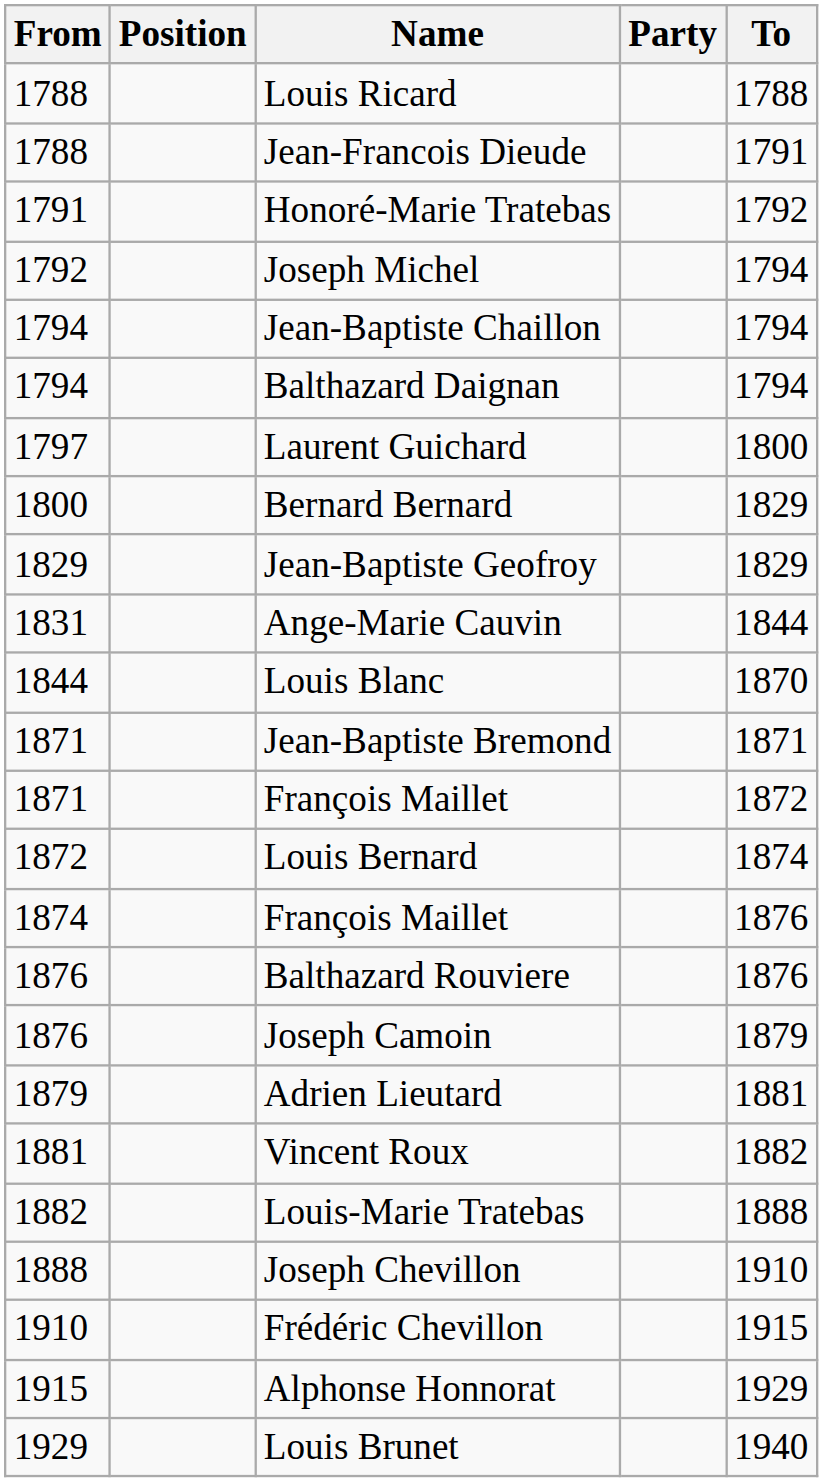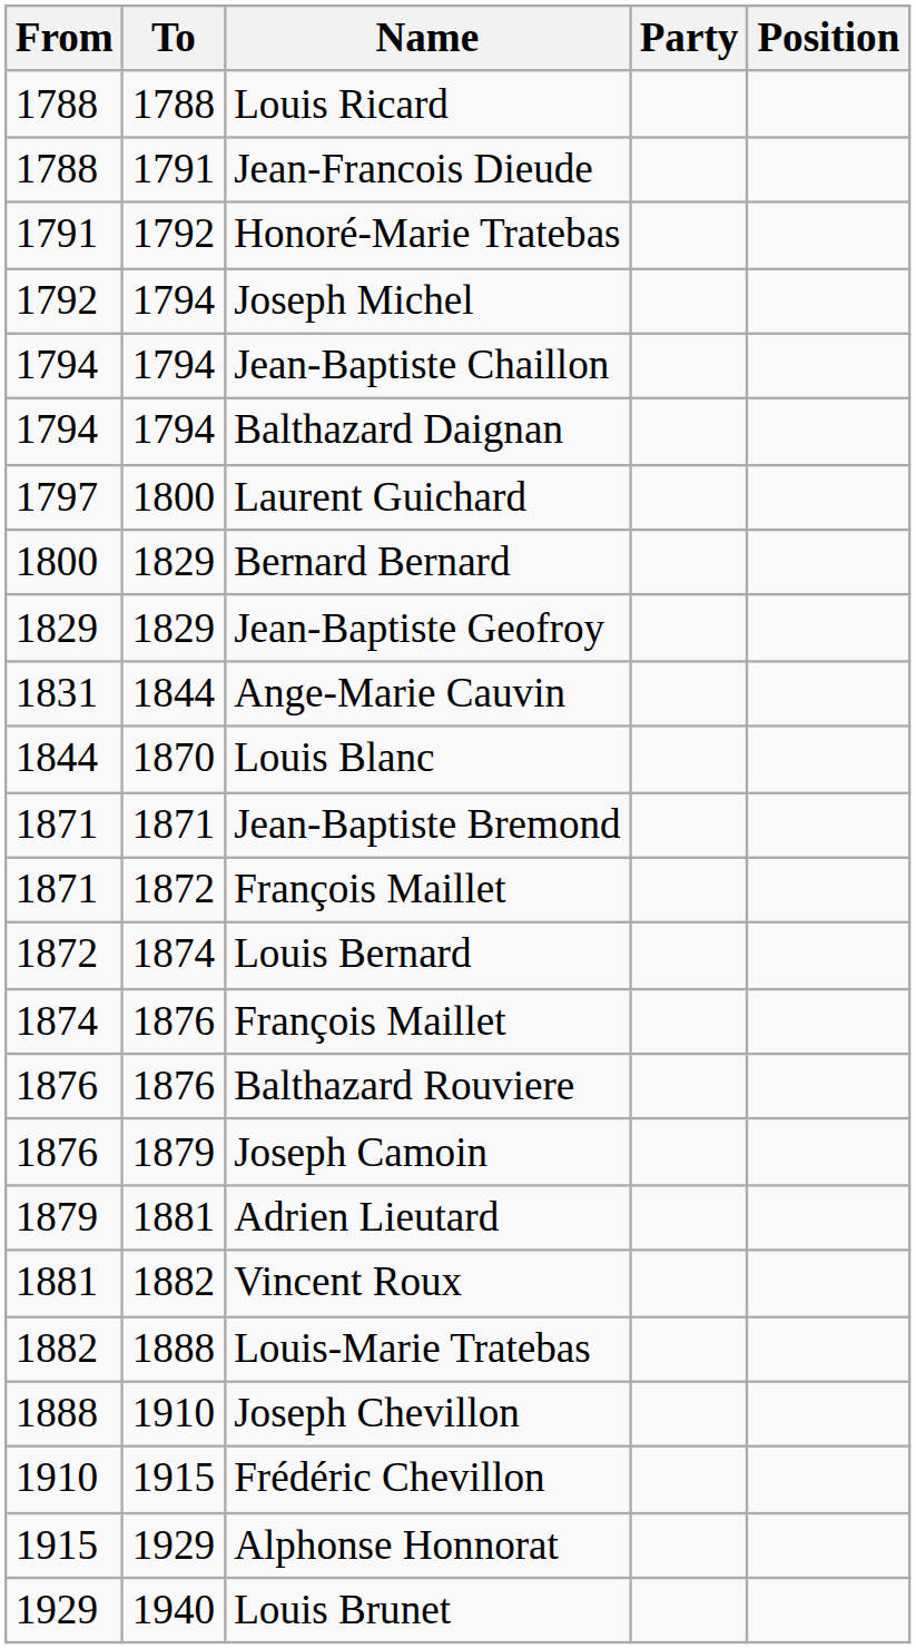 <table class="wikitable">
 <tr>
 <th>From</th>
-<th>Position</th>
+<th>To</th>
 <th>Name</th>
 <th>Party</th>
-<th>To</th>
+<th>Position</th>
 </tr>
 <tr>
 <td>1788</td>
-<td></td>
+<td>1788</td>
 <td>Louis Ricard</td>
 <td></td>
-<td>1788</td>
+<td></td>
 </tr>
 <tr>
 <td>1788</td>
-<td></td>
+<td>1791</td>
 <td>Jean-Francois Dieude</td>
 <td></td>
-<td>1791</td>
+<td></td>
 </tr>
 <tr>
 <td>1791</td>
-<td></td>
+<td>1792</td>
 <td>Honoré-Marie Tratebas</td>
 <td></td>
-<td>1792</td>
+<td></td>
 </tr>
 <tr>
 <td>1792</td>
-<td></td>
+<td>1794</td>
 <td>Joseph Michel</td>
 <td></td>
-<td>1794</td>
+<td></td>
 </tr>
 <tr>
 <td>1794</td>
-<td></td>
+<td>1794</td>
 <td>Jean-Baptiste Chaillon</td>
 <td></td>
-<td>1794</td>
+<td></td>
 </tr>
 <tr>
 <td>1794</td>
-<td></td>
+<td>1794</td>
 <td>Balthazard Daignan</td>
 <td></td>
-<td>1794</td>
+<td></td>
 </tr>
 <tr>
 <td>1797</td>
-<td></td>
+<td>1800</td>
 <td>Laurent Guichard</td>
 <td></td>
-<td>1800</td>
+<td></td>
 </tr>
 <tr>
 <td>1800</td>
-<td></td>
+<td>1829</td>
 <td>Bernard Bernard</td>
 <td></td>
-<td>1829</td>
+<td></td>
 </tr>
 <tr>
 <td>1829</td>
-<td></td>
+<td>1829</td>
 <td>Jean-Baptiste Geofroy</td>
 <td></td>
-<td>1829</td>
+<td></td>
 </tr>
 <tr>
 <td>1831</td>
-<td></td>
+<td>1844</td>
 <td>Ange-Marie Cauvin</td>
 <td></td>
-<td>1844</td>
+<td></td>
 </tr>
 <tr>
 <td>1844</td>
-<td></td>
+<td>1870</td>
 <td>Louis Blanc</td>
 <td></td>
-<td>1870</td>
+<td></td>
 </tr>
 <tr>
 <td>1871</td>
-<td></td>
+<td>1871</td>
 <td>Jean-Baptiste Bremond</td>
 <td></td>
-<td>1871</td>
+<td></td>
 </tr>
 <tr>
 <td>1871</td>
-<td></td>
+<td>1872</td>
 <td>François Maillet</td>
 <td></td>
-<td>1872</td>
+<td></td>
 </tr>
 <tr>
 <td>1872</td>
-<td></td>
+<td>1874</td>
 <td>Louis Bernard</td>
 <td></td>
-<td>1874</td>
+<td></td>
 </tr>
 <tr>
 <td>1874</td>
-<td></td>
+<td>1876</td>
 <td>François Maillet</td>
 <td></td>
-<td>1876</td>
+<td></td>
 </tr>
 <tr>
 <td>1876</td>
-<td></td>
+<td>1876</td>
 <td>Balthazard Rouviere</td>
 <td></td>
-<td>1876</td>
+<td></td>
 </tr>
 <tr>
 <td>1876</td>
-<td></td>
+<td>1879</td>
 <td>Joseph Camoin</td>
 <td></td>
-<td>1879</td>
+<td></td>
 </tr>
 <tr>
 <td>1879</td>
-<td></td>
+<td>1881</td>
 <td>Adrien Lieutard</td>
 <td></td>
-<td>1881</td>
+<td></td>
 </tr>
 <tr>
 <td>1881</td>
-<td></td>
+<td>1882</td>
 <td>Vincent Roux</td>
 <td></td>
-<td>1882</td>
+<td></td>
 </tr>
 <tr>
 <td>1882</td>
-<td></td>
+<td>1888</td>
 <td>Louis-Marie Tratebas</td>
 <td></td>
-<td>1888</td>
+<td></td>
 </tr>
 <tr>
 <td>1888</td>
-<td></td>
+<td>1910</td>
 <td>Joseph Chevillon</td>
 <td></td>
-<td>1910</td>
+<td></td>
 </tr>
 <tr>
 <td>1910</td>
-<td></td>
+<td>1915</td>
 <td>Frédéric Chevillon</td>
 <td></td>
-<td>1915</td>
+<td></td>
 </tr>
 <tr>
 <td>1915</td>
-<td></td>
+<td>1929</td>
 <td>Alphonse Honnorat</td>
 <td></td>
-<td>1929</td>
+<td></td>
 </tr>
 <tr>
 <td>1929</td>
-<td></td>
+<td>1940</td>
 <td>Louis Brunet</td>
 <td></td>
-<td>1940</td>
+<td></td>
 </tr>
 </table>
